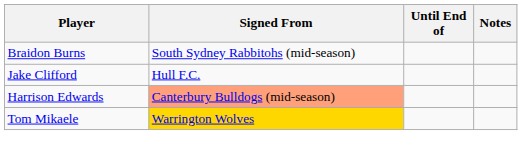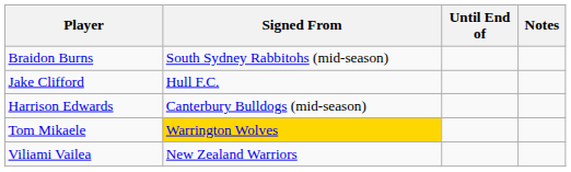 <table class="wikitable" style="font-size:90%">
 <tr bgcolor="#efefef">
 <th width="150">Player</th>
 <th width="270">Signed From</th>
 <th width="70">Until End of</th>
 <th width="40">Notes</th>
 </tr>
 <tr>
 <td><a href='#'>Braidon Burns</a></td>
 <td> <a href='#'>South Sydney Rabbitohs</a> (mid-season)</td>
 <td></td>
 <td></td>
 </tr>
 <tr>
 <td><a href='#'>Jake Clifford</a></td>
 <td> <a href='#'>Hull F.C.</a></td>
 <td></td>
 <td></td>
 </tr>
 <tr>
 <td><a href='#'>Harrison Edwards</a></td>
-<td style="background: lightsalmon;"> <a href='#'>Canterbury Bulldogs</a> (mid-season)</td>
+<td> <a href='#'>Canterbury Bulldogs</a> (mid-season)</td>
 <td></td>
 <td></td>
 </tr>
 <tr>
 <td><a href='#'>Tom Mikaele</a></td>
 <td style="background: gold;"> <a href='#'>Warrington Wolves</a></td>
 <td></td>
 <td></td>
 </tr>
+<tr>
+<td><a href='#'>Viliami Vailea</a></td>
+<td> <a href='#'>New Zealand Warriors</a></td>
+<td></td>
+<td></td>
+</tr>
 </table>
